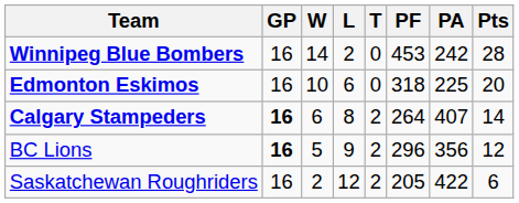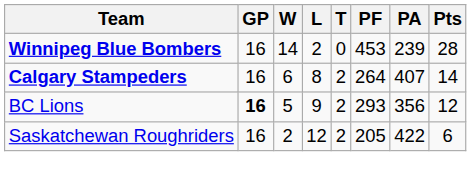 <table class="wikitable">
 <tr>
 <th>Team</th>
 <th>GP</th>
 <th>W</th>
 <th>L</th>
 <th>T</th>
 <th>PF</th>
 <th>PA</th>
 <th>Pts</th>
 </tr>
 <tr align="center">
 <td align="left"><strong><a href='#'>Winnipeg Blue Bombers</a></strong></td>
 <td>16</td>
 <td>14</td>
 <td>2</td>
 <td>0</td>
 <td>453</td>
-<td>242</td>
+<td>239</td>
 <td>28</td>
 </tr>
 <tr align="center">
-<td align="left"><strong><a href='#'>Edmonton Eskimos</a></strong></td>
+<td align="left"><strong><a href='#'>Calgary Stampeders</a></strong></td>
 <td>16</td>
-<td>10</td>
-<td>6</td>
-<td>0</td>
-<td>318</td>
-<td>225</td>
-<td>20</td>
-</tr>
-<tr align="center">
-<td align="left"><strong><a href='#'>Calgary Stampeders</a></strong></td>
-<td><strong>16</strong></td>
 <td>6</td>
 <td>8</td>
 <td>2</td>
 <td>264</td>
 <td>407</td>
 <td>14</td>
 </tr>
 <tr align="center">
 <td align="left"><a href='#'>BC Lions</a></td>
 <td><strong>16</strong></td>
 <td>5</td>
 <td>9</td>
 <td>2</td>
-<td>296</td>
+<td>293</td>
 <td>356</td>
 <td>12</td>
 </tr>
 <tr align="center">
 <td align="left"><a href='#'>Saskatchewan Roughriders</a></td>
 <td>16</td>
 <td>2</td>
 <td>12</td>
 <td>2</td>
 <td>205</td>
 <td>422</td>
 <td>6</td>
 </tr>
 </table>
